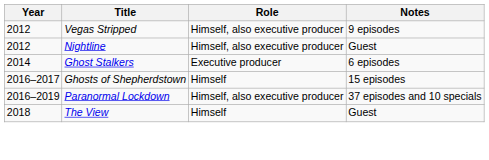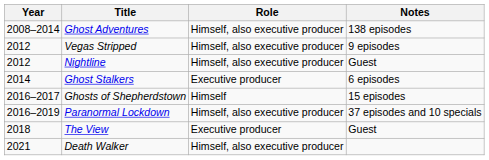 <table class="wikitable sortable">
 <tr>
 <th>Year</th>
 <th>Title</th>
 <th>Role</th>
 <th class="unsortable">Notes</th>
+</tr>
+<tr>
+<td>2008–2014</td>
+<td><em><a href='#'>Ghost Adventures</a></em></td>
+<td>Himself, also executive producer</td>
+<td>138 episodes</td>
 </tr>
 <tr>
 <td>2012</td>
 <td><em>Vegas Stripped</em></td>
 <td>Himself, also executive producer</td>
 <td>9 episodes</td>
 </tr>
 <tr>
 <td>2012</td>
 <td><em><a href='#'>Nightline</a></em></td>
 <td>Himself, also executive producer</td>
 <td>Guest</td>
 </tr>
 <tr>
 <td>2014</td>
 <td><em><a href='#'>Ghost Stalkers</a></em></td>
 <td>Executive producer</td>
 <td>6 episodes</td>
 </tr>
 <tr>
 <td>2016–2017</td>
 <td><em>Ghosts of Shepherdstown</em></td>
 <td>Himself</td>
 <td>15 episodes</td>
 </tr>
 <tr>
 <td>2016–2019</td>
 <td><em><a href='#'>Paranormal Lockdown</a></em></td>
 <td>Himself, also executive producer</td>
 <td>37 episodes and 10 specials</td>
 </tr>
 <tr>
 <td>2018</td>
 <td><em><a href='#'>The View</a></em></td>
-<td>Himself</td>
+<td>Executive producer</td>
 <td>Guest</td>
 </tr>
+<tr>
+<td>2021</td>
+<td><em>Death Walker</em></td>
+<td>Himself, also executive producer</td>
+<td></td>
+</tr>
 </table>
